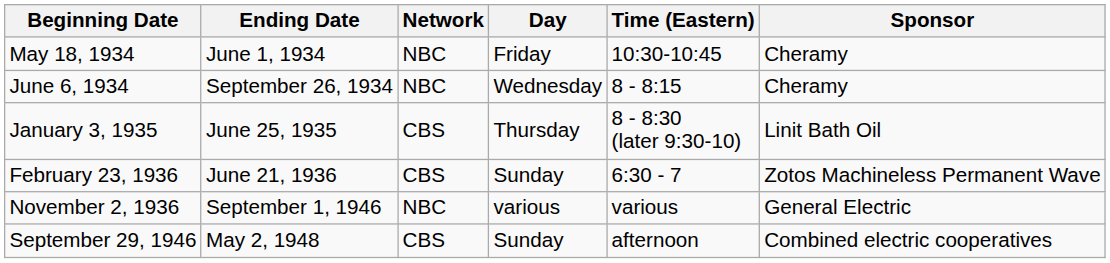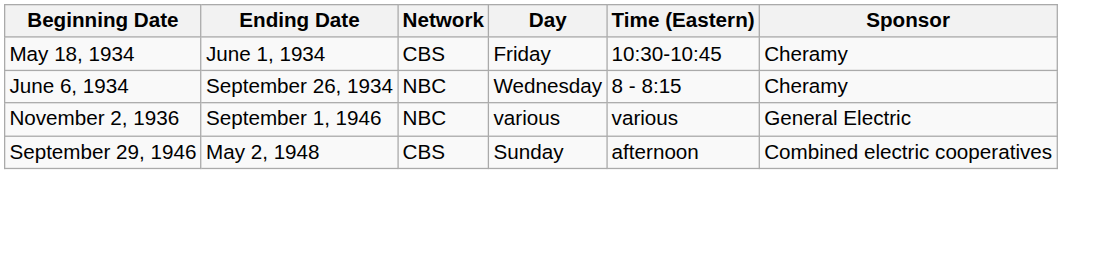 <table class="wikitable">
 <tr>
 <th>Beginning Date</th>
 <th>Ending Date</th>
 <th>Network</th>
 <th>Day</th>
 <th>Time (Eastern)</th>
 <th>Sponsor</th>
 </tr>
 <tr>
 <td>May 18, 1934</td>
 <td>June 1, 1934</td>
-<td>NBC</td>
+<td>CBS</td>
 <td>Friday</td>
 <td>10:30-10:45</td>
 <td>Cheramy</td>
 </tr>
 <tr>
 <td>June 6, 1934</td>
 <td>September 26, 1934</td>
 <td>NBC</td>
 <td>Wednesday</td>
 <td>8 - 8:15</td>
 <td>Cheramy</td>
-</tr>
-<tr>
-<td>January 3, 1935</td>
-<td>June 25, 1935</td>
-<td>CBS</td>
-<td>Thursday</td>
-<td>8 - 8:30<br>(later 9:30-10)</td>
-<td>Linit Bath Oil</td>
-</tr>
-<tr>
-<td>February 23, 1936</td>
-<td>June 21, 1936</td>
-<td>CBS</td>
-<td>Sunday</td>
-<td>6:30 - 7</td>
-<td>Zotos Machineless Permanent Wave</td>
 </tr>
 <tr>
 <td>November 2, 1936</td>
 <td>September 1, 1946</td>
 <td>NBC</td>
 <td>various</td>
 <td>various</td>
 <td>General Electric</td>
 </tr>
 <tr>
 <td>September 29, 1946</td>
 <td>May 2, 1948</td>
 <td>CBS</td>
 <td>Sunday</td>
 <td>afternoon</td>
 <td>Combined electric cooperatives</td>
 </tr>
 </table>
